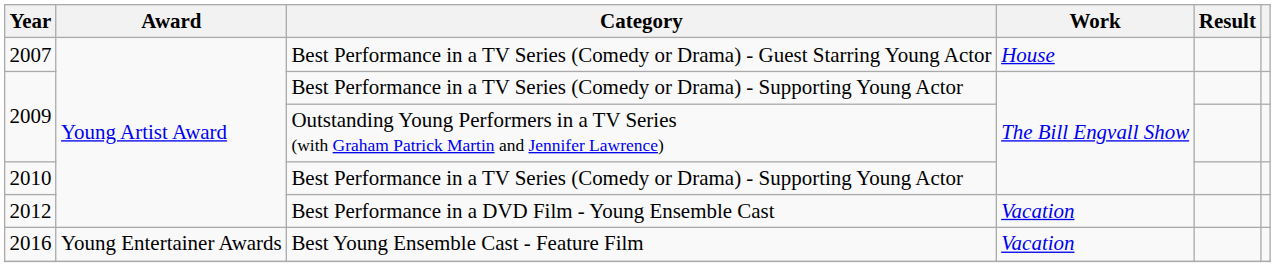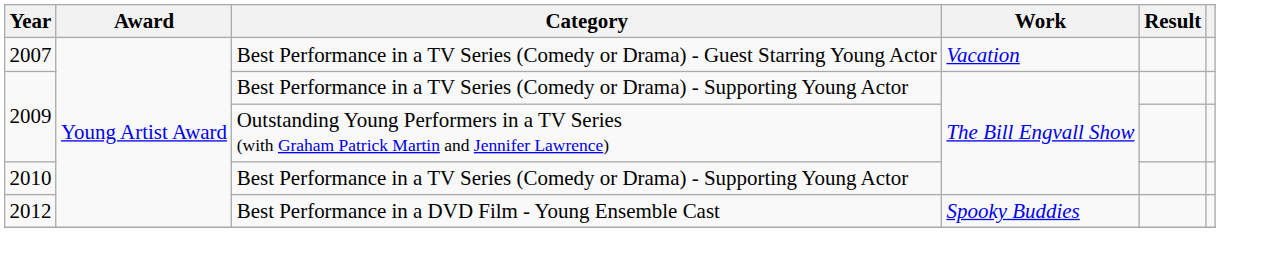 <table class="wikitable">
 <tr>
 <th>Year</th>
 <th>Award</th>
 <th>Category</th>
 <th>Work</th>
 <th>Result</th>
 <th></th>
 </tr>
 <tr>
 <td>2007</td>
 <td rowspan="5"><a href='#'>Young Artist Award</a></td>
 <td>Best Performance in a TV Series (Comedy or Drama) - Guest Starring Young Actor</td>
-<td><em><a href='#'>House</a></em></td>
+<td><em><a href='#'>Vacation</a></em></td>
 <td></td>
 <td></td>
 </tr>
 <tr>
 <td rowspan="2">2009</td>
 <td>Best Performance in a TV Series (Comedy or Drama) - Supporting Young Actor</td>
 <td rowspan="3"><em><a href='#'>The Bill Engvall Show</a></em></td>
 <td></td>
 <td></td>
 </tr>
 <tr>
 <td>Outstanding Young Performers in a TV Series <br> <small>(with <a href='#'>Graham Patrick Martin</a> and <a href='#'>Jennifer Lawrence</a>)</small></td>
 <td></td>
 <td></td>
 </tr>
 <tr>
 <td>2010</td>
 <td>Best Performance in a TV Series (Comedy or Drama) - Supporting Young Actor</td>
 <td></td>
 <td></td>
 </tr>
 <tr>
 <td>2012</td>
 <td>Best Performance in a DVD Film - Young Ensemble Cast</td>
-<td><em><a href='#'>Vacation</a></em></td>
-<td></td>
-<td></td>
-</tr>
-<tr>
-<td>2016</td>
-<td>Young Entertainer Awards</td>
-<td>Best Young Ensemble Cast - Feature Film</td>
-<td><em><a href='#'>Vacation</a></em></td>
+<td><em><a href='#'>Spooky Buddies</a></em></td>
 <td></td>
 <td></td>
 </tr>
 <tr>
 </tr>
 </table>
